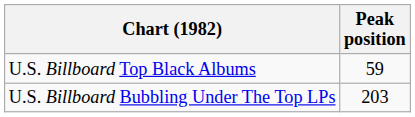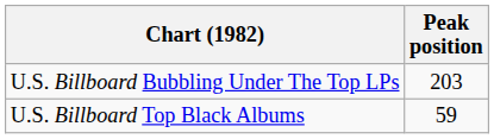 <table class="wikitable">
 <tr>
 <th align="center">Chart (1982)</th>
 <th align="center">Peak<br>position</th>
 </tr>
 <tr>
+<td align="left">U.S. <em>Billboard</em> <a href='#'>Bubbling Under The Top LPs</a></td>
+<td align="center">203</td>
+</tr>
+<tr>
 <td align="left">U.S. <em>Billboard</em> <a href='#'>Top Black Albums</a></td>
 <td align="center">59</td>
 </tr>
-<tr>
-<td align="left">U.S. <em>Billboard</em> <a href='#'>Bubbling Under The Top LPs</a></td>
-<td align="center">203</td>
-</tr>
 </table>
